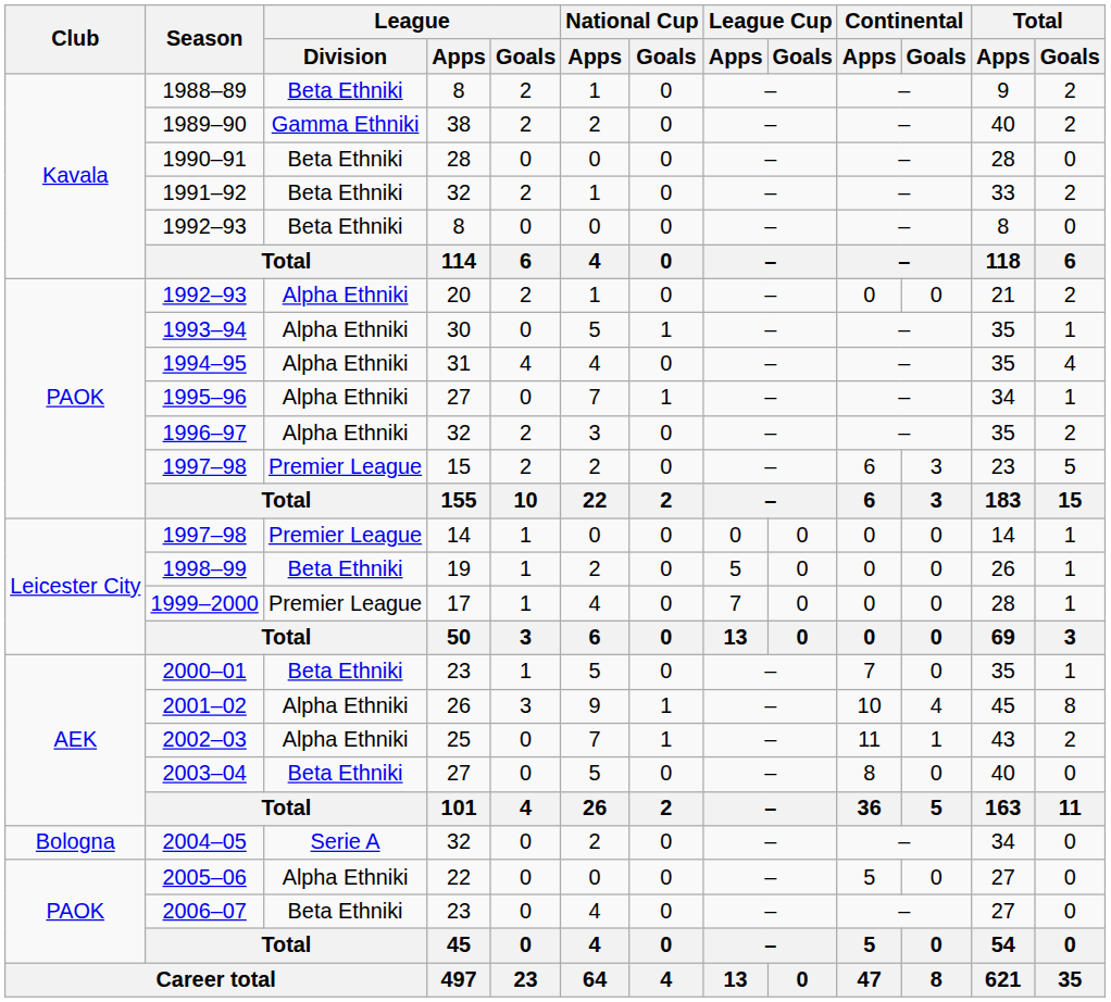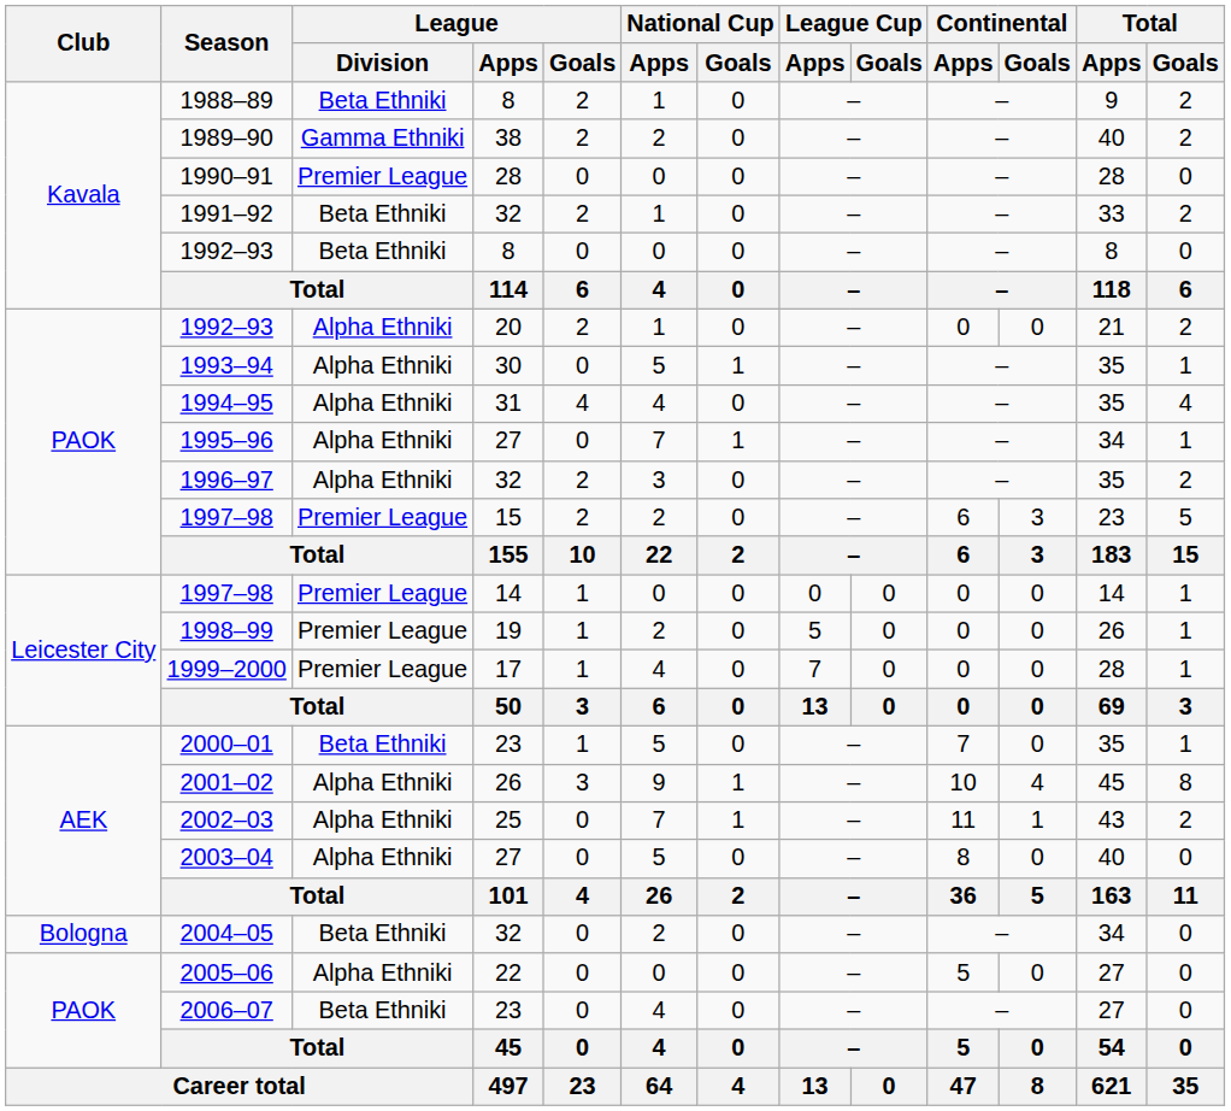 <table class="wikitable" style="text-align:center">
 <tr>
 <th rowspan="2">Club</th>
 <th rowspan="2">Season</th>
 <th colspan="3">League</th>
 <th colspan="2">National Cup</th>
 <th colspan="2">League Cup</th>
 <th colspan="2">Continental</th>
 <th colspan="2">Total</th>
 </tr>
 <tr>
 <th>Division</th>
 <th>Apps</th>
 <th>Goals</th>
 <th>Apps</th>
 <th>Goals</th>
 <th>Apps</th>
 <th>Goals</th>
 <th>Apps</th>
 <th>Goals</th>
 <th>Apps</th>
 <th>Goals</th>
 </tr>
 <tr>
 <td rowspan="6"><a href='#'>Kavala</a></td>
 <td>1988–89</td>
 <td><a href='#'>Beta Ethniki</a></td>
 <td>8</td>
 <td>2</td>
 <td>1</td>
 <td>0</td>
 <td colspan="2">–</td>
 <td colspan="2">–</td>
 <td>9</td>
 <td>2</td>
 </tr>
 <tr>
 <td>1989–90</td>
 <td><a href='#'>Gamma Ethniki</a></td>
 <td>38</td>
 <td>2</td>
 <td>2</td>
 <td>0</td>
 <td colspan="2">–</td>
 <td colspan="2">–</td>
 <td>40</td>
 <td>2</td>
 </tr>
 <tr>
 <td>1990–91</td>
-<td>Beta Ethniki</td>
+<td><a href='#'>Premier League</a></td>
 <td>28</td>
 <td>0</td>
 <td>0</td>
 <td>0</td>
 <td colspan="2">–</td>
 <td colspan="2">–</td>
 <td>28</td>
 <td>0</td>
 </tr>
 <tr>
 <td>1991–92</td>
 <td>Beta Ethniki</td>
 <td>32</td>
 <td>2</td>
 <td>1</td>
 <td>0</td>
 <td colspan="2">–</td>
 <td colspan="2">–</td>
 <td>33</td>
 <td>2</td>
 </tr>
 <tr>
 <td>1992–93</td>
 <td>Beta Ethniki</td>
 <td>8</td>
 <td>0</td>
 <td>0</td>
 <td>0</td>
 <td colspan="2">–</td>
 <td colspan="2">–</td>
 <td>8</td>
 <td>0</td>
 </tr>
 <tr>
 <th colspan="2">Total</th>
 <th>114</th>
 <th>6</th>
 <th>4</th>
 <th>0</th>
 <th colspan="2">–</th>
 <th colspan="2">–</th>
 <th>118</th>
 <th>6</th>
 </tr>
 <tr>
 <td rowspan="7"><a href='#'>PAOK</a></td>
 <td><a href='#'>1992–93</a></td>
 <td><a href='#'>Alpha Ethniki</a></td>
 <td>20</td>
 <td>2</td>
 <td>1</td>
 <td>0</td>
 <td colspan="2">–</td>
 <td>0</td>
 <td>0</td>
 <td>21</td>
 <td>2</td>
 </tr>
 <tr>
 <td><a href='#'>1993–94</a></td>
 <td>Alpha Ethniki</td>
 <td>30</td>
 <td>0</td>
 <td>5</td>
 <td>1</td>
 <td colspan="2">–</td>
 <td colspan="2">–</td>
 <td>35</td>
 <td>1</td>
 </tr>
 <tr>
 <td><a href='#'>1994–95</a></td>
 <td>Alpha Ethniki</td>
 <td>31</td>
 <td>4</td>
 <td>4</td>
 <td>0</td>
 <td colspan="2">–</td>
 <td colspan="2">–</td>
 <td>35</td>
 <td>4</td>
 </tr>
 <tr>
 <td><a href='#'>1995–96</a></td>
 <td>Alpha Ethniki</td>
 <td>27</td>
 <td>0</td>
 <td>7</td>
 <td>1</td>
 <td colspan="2">–</td>
 <td colspan="2">–</td>
 <td>34</td>
 <td>1</td>
 </tr>
 <tr>
 <td><a href='#'>1996–97</a></td>
 <td>Alpha Ethniki</td>
 <td>32</td>
 <td>2</td>
 <td>3</td>
 <td>0</td>
 <td colspan="2">–</td>
 <td colspan="2">–</td>
 <td>35</td>
 <td>2</td>
 </tr>
 <tr>
 <td><a href='#'>1997–98</a></td>
 <td><a href='#'>Premier League</a></td>
 <td>15</td>
 <td>2</td>
 <td>2</td>
 <td>0</td>
 <td colspan="2">–</td>
 <td>6</td>
 <td>3</td>
 <td>23</td>
 <td>5</td>
 </tr>
 <tr>
 <th colspan="2">Total</th>
 <th>155</th>
 <th>10</th>
 <th>22</th>
 <th>2</th>
 <th colspan="2">–</th>
 <th>6</th>
 <th>3</th>
 <th>183</th>
 <th>15</th>
 </tr>
 <tr>
 <td rowspan="4"><a href='#'>Leicester City</a></td>
 <td><a href='#'>1997–98</a></td>
 <td><a href='#'>Premier League</a></td>
 <td>14</td>
 <td>1</td>
 <td>0</td>
 <td>0</td>
 <td>0</td>
 <td>0</td>
 <td>0</td>
 <td>0</td>
 <td>14</td>
 <td>1</td>
 </tr>
 <tr>
 <td><a href='#'>1998–99</a></td>
-<td><a href='#'>Beta Ethniki</a></td>
+<td>Premier League</td>
 <td>19</td>
 <td>1</td>
 <td>2</td>
 <td>0</td>
 <td>5</td>
 <td>0</td>
 <td>0</td>
 <td>0</td>
 <td>26</td>
 <td>1</td>
 </tr>
 <tr>
 <td><a href='#'>1999–2000</a></td>
 <td>Premier League</td>
 <td>17</td>
 <td>1</td>
 <td>4</td>
 <td>0</td>
 <td>7</td>
 <td>0</td>
 <td>0</td>
 <td>0</td>
 <td>28</td>
 <td>1</td>
 </tr>
 <tr>
 <th colspan="2">Total</th>
 <th>50</th>
 <th>3</th>
 <th>6</th>
 <th>0</th>
 <th>13</th>
 <th>0</th>
 <th>0</th>
 <th>0</th>
 <th>69</th>
 <th>3</th>
 </tr>
 <tr>
 <td rowspan="5"><a href='#'>AEK</a></td>
 <td><a href='#'>2000–01</a></td>
 <td><a href='#'>Beta Ethniki</a></td>
 <td>23</td>
 <td>1</td>
 <td>5</td>
 <td>0</td>
 <td colspan="2">–</td>
 <td>7</td>
 <td>0</td>
 <td>35</td>
 <td>1</td>
 </tr>
 <tr>
 <td><a href='#'>2001–02</a></td>
 <td>Alpha Ethniki</td>
 <td>26</td>
 <td>3</td>
 <td>9</td>
 <td>1</td>
 <td colspan="2">–</td>
 <td>10</td>
 <td>4</td>
 <td>45</td>
 <td>8</td>
 </tr>
 <tr>
 <td><a href='#'>2002–03</a></td>
 <td>Alpha Ethniki</td>
 <td>25</td>
 <td>0</td>
 <td>7</td>
 <td>1</td>
 <td colspan="2">–</td>
 <td>11</td>
 <td>1</td>
 <td>43</td>
 <td>2</td>
 </tr>
 <tr>
 <td><a href='#'>2003–04</a></td>
-<td><a href='#'>Beta Ethniki</a></td>
+<td>Alpha Ethniki</td>
 <td>27</td>
 <td>0</td>
 <td>5</td>
 <td>0</td>
 <td colspan="2">–</td>
 <td>8</td>
 <td>0</td>
 <td>40</td>
 <td>0</td>
 </tr>
 <tr>
 <th colspan="2">Total</th>
 <th>101</th>
 <th>4</th>
 <th>26</th>
 <th>2</th>
 <th colspan="2">–</th>
 <th>36</th>
 <th>5</th>
 <th>163</th>
 <th>11</th>
 </tr>
 <tr>
 <td><a href='#'>Bologna</a></td>
 <td><a href='#'>2004–05</a></td>
-<td><a href='#'>Serie A</a></td>
+<td>Beta Ethniki</td>
 <td>32</td>
 <td>0</td>
 <td>2</td>
 <td>0</td>
 <td colspan="2">–</td>
 <td colspan="2">–</td>
 <td>34</td>
 <td>0</td>
 </tr>
 <tr>
 <td rowspan="3"><a href='#'>PAOK</a></td>
 <td><a href='#'>2005–06</a></td>
 <td>Alpha Ethniki</td>
 <td>22</td>
 <td>0</td>
 <td>0</td>
 <td>0</td>
 <td colspan="2">–</td>
 <td>5</td>
 <td>0</td>
 <td>27</td>
 <td>0</td>
 </tr>
 <tr>
 <td><a href='#'>2006–07</a></td>
 <td>Beta Ethniki</td>
 <td>23</td>
 <td>0</td>
 <td>4</td>
 <td>0</td>
 <td colspan="2">–</td>
 <td colspan="2">–</td>
 <td>27</td>
 <td>0</td>
 </tr>
 <tr>
 <th colspan="2">Total</th>
 <th>45</th>
 <th>0</th>
 <th>4</th>
 <th>0</th>
 <th colspan="2">–</th>
 <th>5</th>
 <th>0</th>
 <th>54</th>
 <th>0</th>
 </tr>
 <tr>
 <th colspan="3">Career total</th>
 <th>497</th>
 <th>23</th>
 <th>64</th>
 <th>4</th>
 <th>13</th>
 <th>0</th>
 <th>47</th>
 <th>8</th>
 <th>621</th>
 <th>35</th>
 </tr>
 </table>
